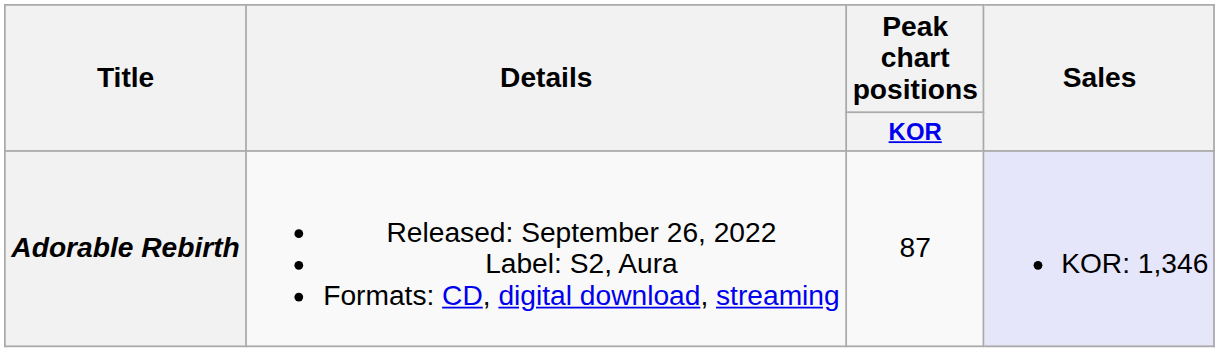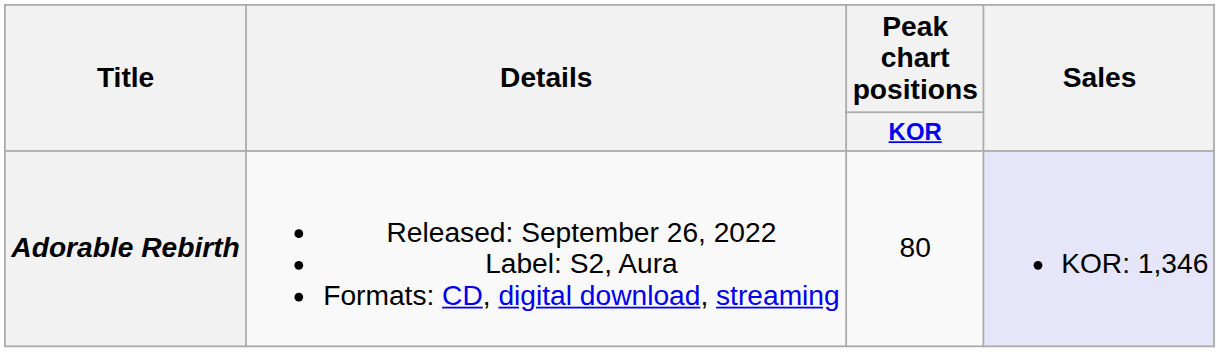 <table class="wikitable plainrowheaders" style="text-align:center">
 <tr>
 <th scope="col" rowspan="2">Title</th>
 <th scope="col" rowspan="2">Details</th>
 <th scope="col" colspan="1">Peak chart positions</th>
 <th scope="col" rowspan="2">Sales</th>
 </tr>
 <tr>
 <th scope="col" style="font-size:85%; width:2.85em"><a href='#'>KOR</a><br></th>
 </tr>
 <tr>
 <th scope="row"><em>Adorable Rebirth</em></th>
 <td><br><ul><li>Released: September 26, 2022</li><li>Label: S2, Aura</li><li>Formats: <a href='#'>CD</a>, <a href='#'>digital download</a>, <a href='#'>streaming</a></li></ul></td>
-<td>87</td>
+<td>80</td>
 <td style="background: lavender;"><br><ul><li>KOR: 1,346</li></ul></td>
 </tr>
 </table>
